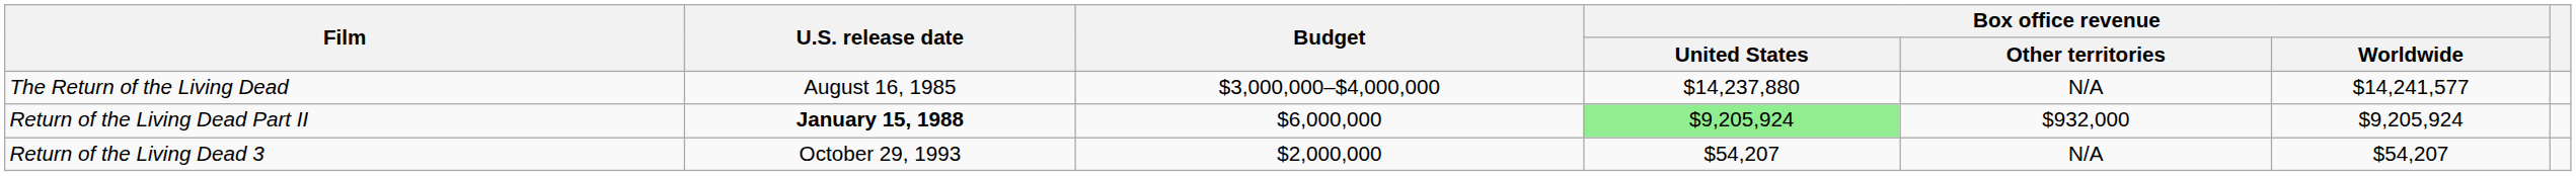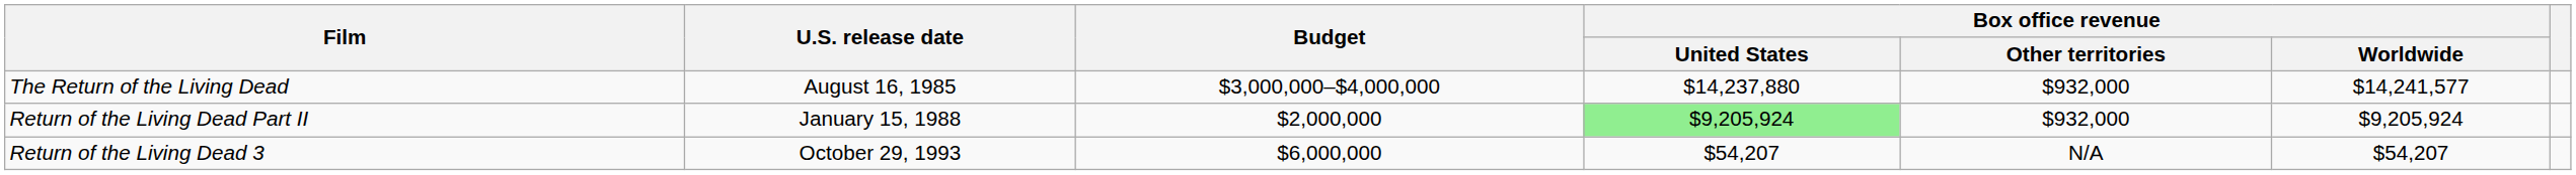 <table class="wikitable sortable" width=99%>
 <tr>
 <th rowspan="2" style="text-align:center;">Film</th>
 <th rowspan="2" style="text-align:center;">U.S. release date</th>
 <th rowspan="2" style="text-align:center;">Budget</th>
 <th colspan="3" style="text-align:center;">Box office revenue</th>
 <th rowspan="2" style="text-align:center;" class="unsortable"></th>
 </tr>
 <tr>
 <th style="text-align:center;">United States</th>
 <th style="text-align:center;">Other territories</th>
 <th style="text-align:center;">Worldwide</th>
 </tr>
 <tr>
 <td><em>The Return of the Living Dead</em></td>
 <td style="text-align:center;">August 16, 1985</td>
 <td style="text-align:center;">$3,000,000–$4,000,000</td>
 <td style="text-align:center;">$14,237,880</td>
-<td style="text-align:center;">N/A</td>
+<td style="text-align:center;">$932,000</td>
 <td style="text-align:center;">$14,241,577</td>
 <td style="text-align:center;"></td>
 </tr>
 <tr>
 <td><em>Return of the Living Dead Part II</em></td>
-<td style="text-align:center;"><strong>January 15, 1988</strong></td>
-<td style="text-align:center;">$6,000,000</td>
+<td style="text-align:center;">January 15, 1988</td>
+<td style="text-align:center;">$2,000,000</td>
 <td style="background: lightgreen; text-align:center;">$9,205,924</td>
 <td style="text-align:center;">$932,000</td>
 <td style="text-align:center;">$9,205,924</td>
 <td style="text-align:center;"></td>
 </tr>
 <tr>
 <td><em>Return of the Living Dead 3</em></td>
 <td style="text-align:center;">October 29, 1993</td>
-<td style="text-align:center;">$2,000,000</td>
+<td style="text-align:center;">$6,000,000</td>
 <td style="text-align:center;">$54,207</td>
 <td style="text-align:center;">N/A</td>
 <td style="text-align:center;">$54,207</td>
 <td style="text-align:center;"></td>
 </tr>
 </table>
